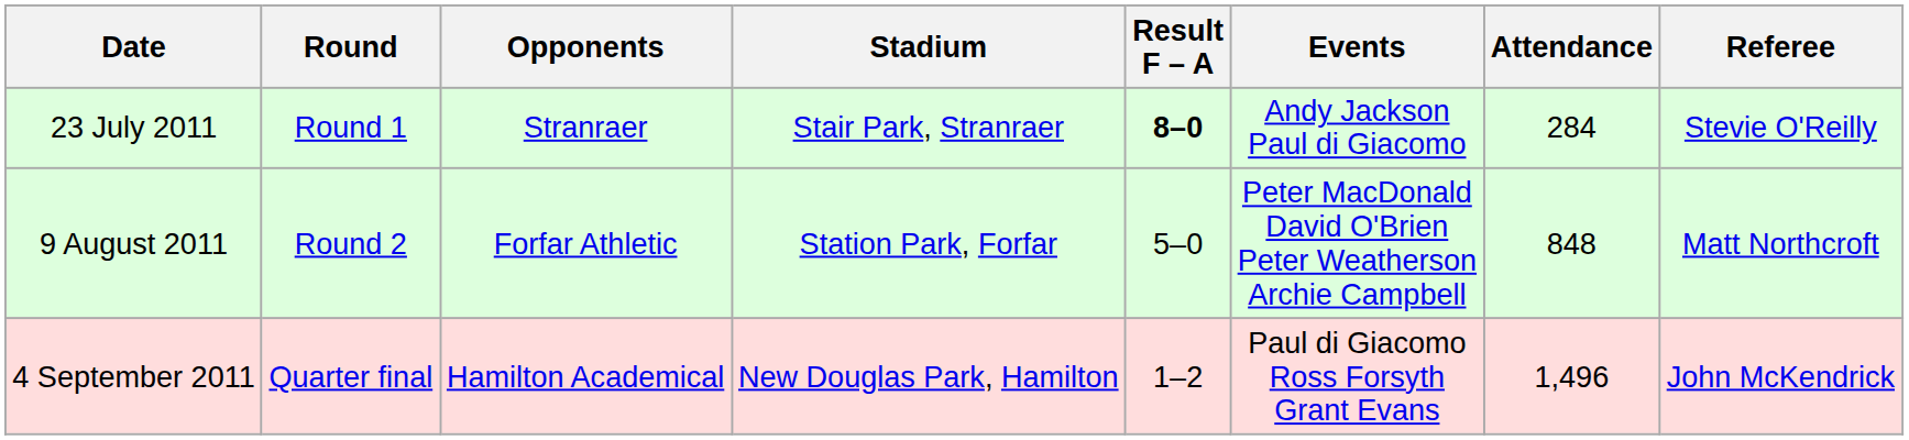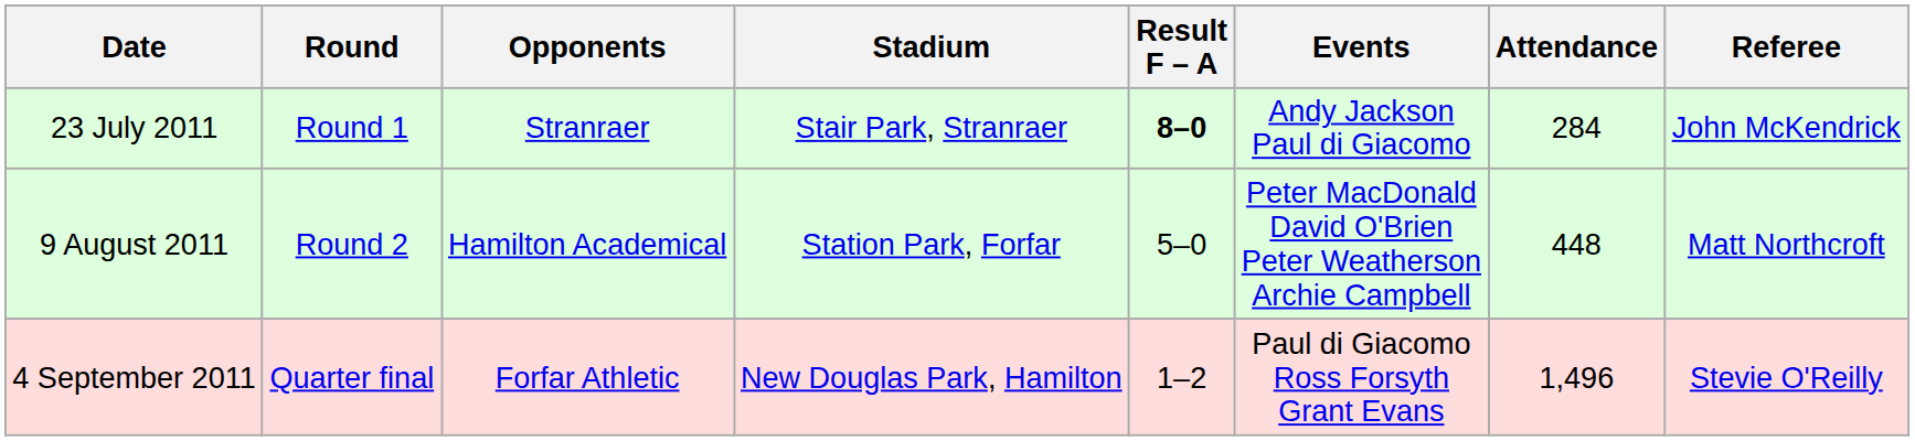 <table class="wikitable" style="text-align:center; font-size:88%">
 <tr>
 <th>Date</th>
 <th>Round</th>
 <th>Opponents</th>
 <th>Stadium</th>
 <th>Result <br> F – A</th>
 <th>Events</th>
 <th>Attendance</th>
 <th>Referee</th>
 </tr>
 <tr style="background:#dfd;">
 <td>23 July 2011</td>
 <td><a href='#'>Round 1</a></td>
 <td><a href='#'>Stranraer</a></td>
 <td><a href='#'>Stair Park</a>, <a href='#'>Stranraer</a></td>
 <td><strong>8–0</strong></td>
 <td><a href='#'>Andy Jackson</a>  <br> <a href='#'>Paul di Giacomo</a> </td>
 <td>284</td>
-<td><a href='#'>Stevie O'Reilly</a></td>
+<td><a href='#'>John McKendrick</a></td>
 </tr>
 <tr style="background:#dfd;">
 <td>9 August 2011</td>
 <td><a href='#'>Round 2</a></td>
-<td><a href='#'>Forfar Athletic</a></td>
+<td><a href='#'>Hamilton Academical</a></td>
 <td><a href='#'>Station Park</a>, <a href='#'>Forfar</a></td>
 <td>5–0</td>
 <td><a href='#'>Peter MacDonald</a>   <br> <a href='#'>David O'Brien</a>  <br> <a href='#'>Peter Weatherson</a>  <br> <a href='#'>Archie Campbell</a> </td>
-<td>848</td>
+<td>448</td>
 <td><a href='#'>Matt Northcroft</a></td>
 </tr>
 <tr style="background:#fdd;">
 <td>4 September 2011</td>
 <td><a href='#'>Quarter final</a></td>
-<td><a href='#'>Hamilton Academical</a></td>
+<td><a href='#'>Forfar Athletic</a></td>
 <td><a href='#'>New Douglas Park</a>, <a href='#'>Hamilton</a></td>
 <td>1–2</td>
 <td>Paul di Giacomo  <br> <a href='#'>Ross Forsyth</a>  <br> <a href='#'>Grant Evans</a> </td>
 <td>1,496</td>
-<td><a href='#'>John McKendrick</a></td>
+<td><a href='#'>Stevie O'Reilly</a></td>
 </tr>
 </table>
